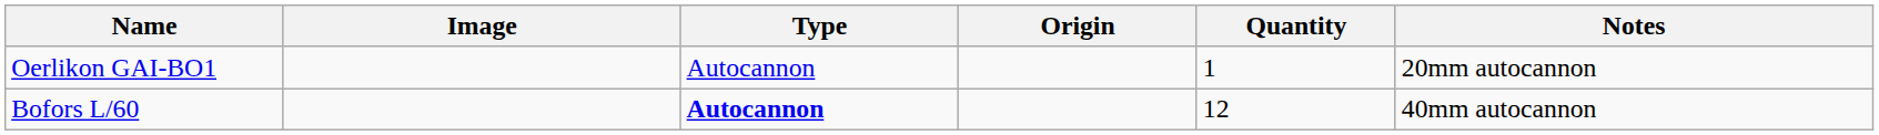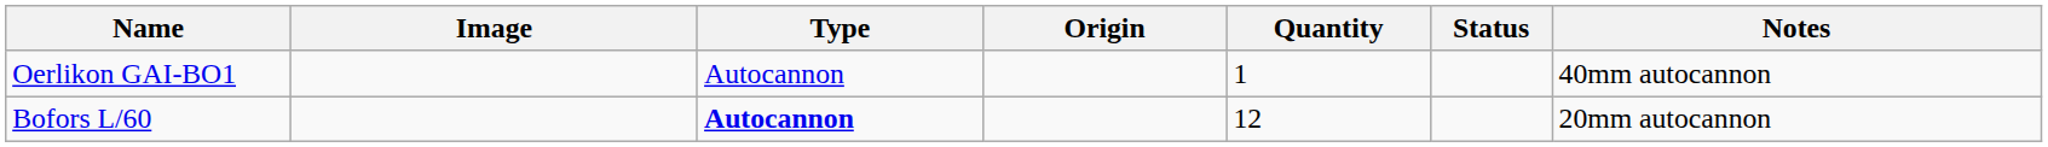 <table class="wikitable" style="width:90%;">
 <tr>
 <th width=14%>Name</th>
 <th width=20%>Image</th>
 <th width=14%>Type</th>
 <th width=12%>Origin</th>
 <th width=10%>Quantity</th>
+<th width=06%>Status</th>
 <th width=24%>Notes</th>
 </tr>
 <tr>
 <td><a href='#'>Oerlikon GAI-BO1</a></td>
 <td></td>
 <td><a href='#'>Autocannon</a></td>
 <td></td>
 <td>1</td>
-<td>20mm autocannon</td>
+<td></td>
+<td>40mm autocannon</td>
 </tr>
 <tr>
 <td><a href='#'>Bofors L/60</a></td>
 <td></td>
 <td><strong><a href='#'>Autocannon</a></strong></td>
 <td></td>
 <td>12</td>
-<td>40mm autocannon</td>
+<td></td>
+<td>20mm autocannon</td>
 </tr>
 </table>
